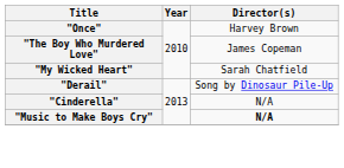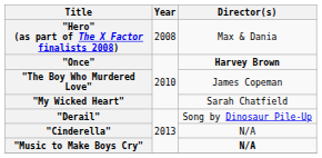 <table class="wikitable plainrowheaders" style="text-align:center;">
 <tr>
 <th scope="col" style="width:16em;">Title</th>
 <th scope="col">Year</th>
 <th scope="col" style="width:15em;">Director(s)</th>
 </tr>
 <tr>
+<th scope="row">"Hero"<br><span>(as part of <a href='#'><em>The X Factor</em> finalists 2008</a>)</span></th>
+<td>2008</td>
+<td>Max & Dania</td>
+</tr>
+<tr>
 <th scope="row">"Once"</th>
 <td rowspan="3">2010</td>
-<td>Harvey Brown</td>
+<td><strong>Harvey Brown</strong></td>
 </tr>
 <tr>
 <th scope="row">"The Boy Who Murdered Love"</th>
 <td>James Copeman</td>
 </tr>
 <tr>
 <th scope="row">"My Wicked Heart"</th>
 <td>Sarah Chatfield</td>
 </tr>
 <tr>
 <th scope="row">"Derail"</th>
 <td rowspan="3">2013</td>
 <td>Song by <a href='#'>Dinosaur Pile-Up</a></td>
 </tr>
 <tr>
 <th scope="row">"Cinderella"</th>
 <td>N/A</td>
 </tr>
 <tr>
 <th scope="row">"Music to Make Boys Cry"</th>
 <td><strong>N/A</strong></td>
 </tr>
 <tr>
 </tr>
 </table>
